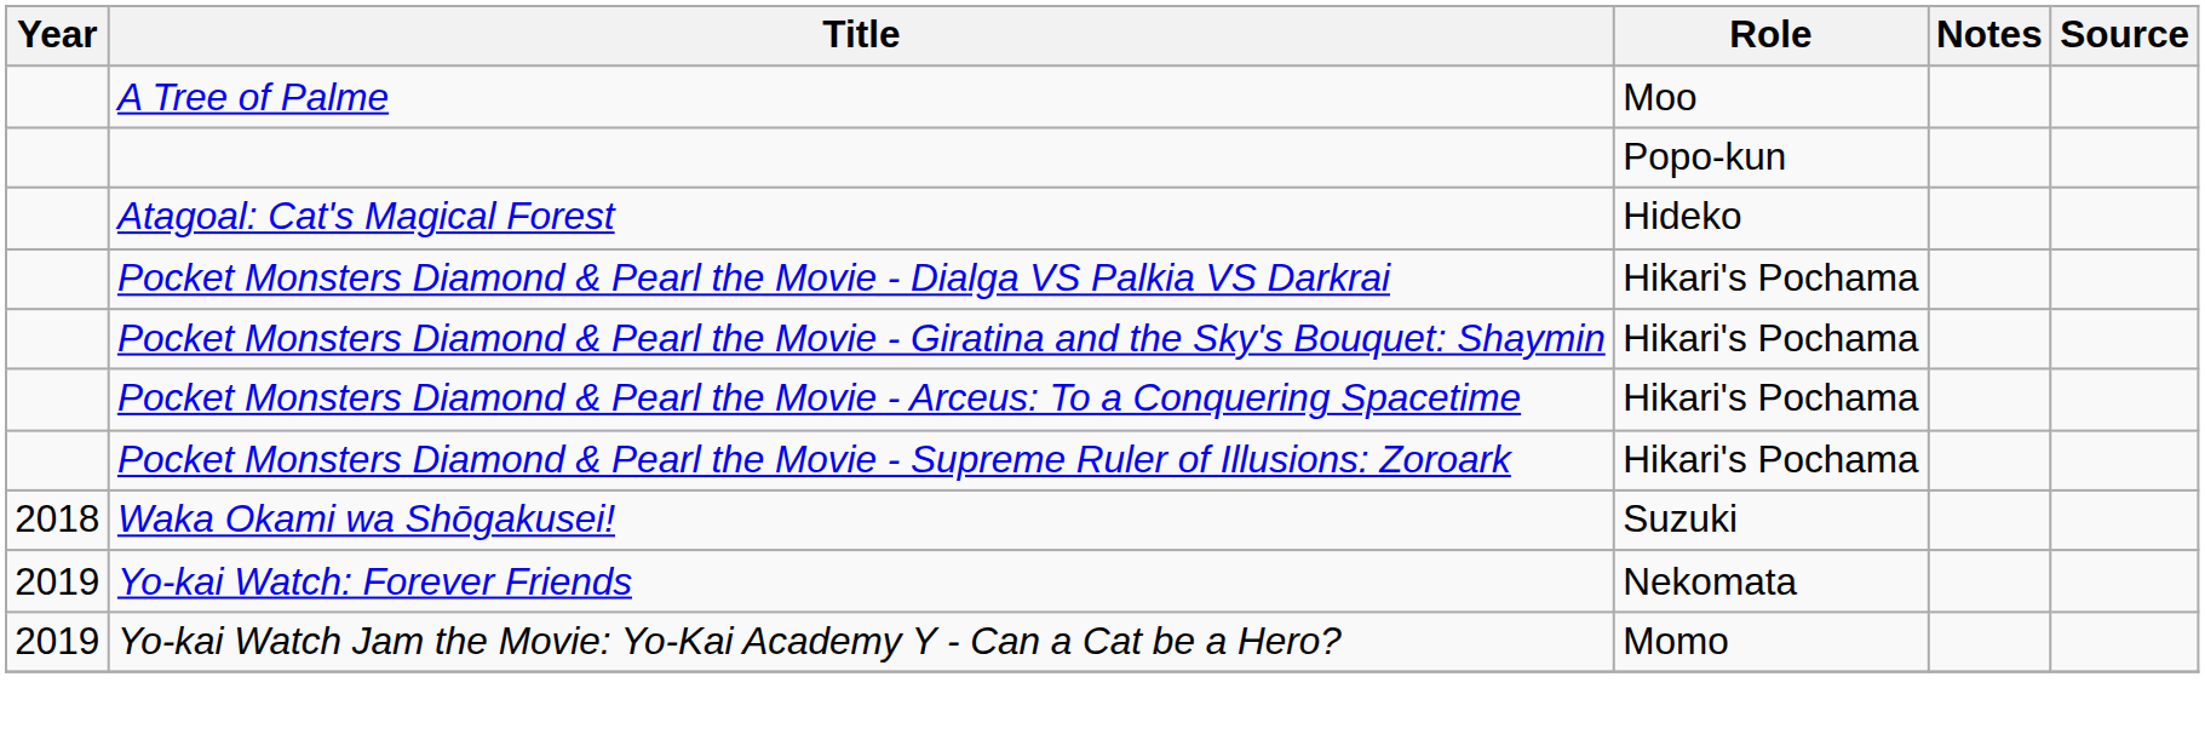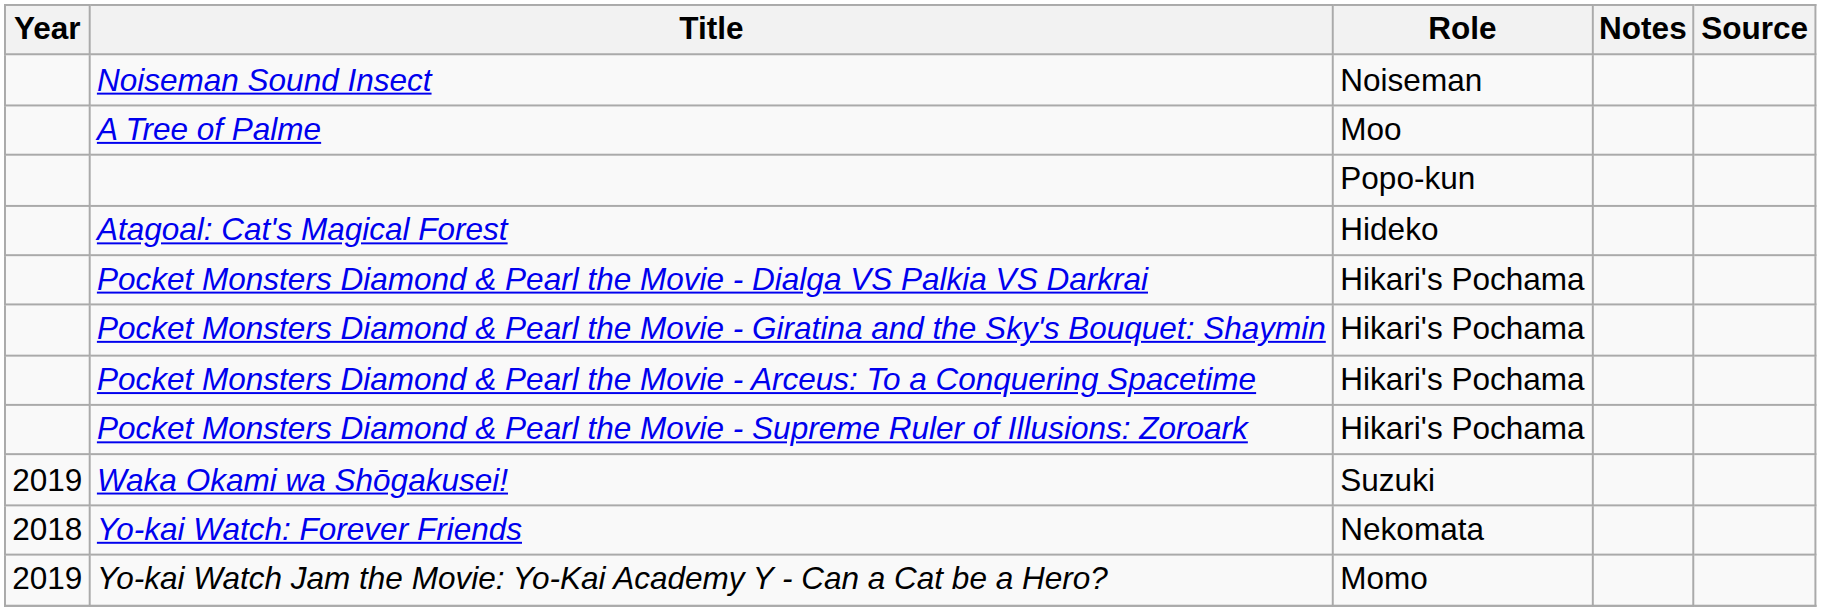 <table class="wikitable sortable plainrowheaders">
 <tr>
 <th>Year</th>
 <th>Title</th>
 <th>Role</th>
 <th class="unsortable">Notes</th>
 <th class="unsortable">Source</th>
+</tr>
+<tr>
+<td></td>
+<td><em><a href='#'>Noiseman Sound Insect</a></em></td>
+<td>Noiseman</td>
+<td></td>
+<td></td>
 </tr>
 <tr>
 <td></td>
 <td><em><a href='#'>A Tree of Palme</a></em></td>
 <td>Moo</td>
 <td></td>
 <td></td>
 </tr>
 <tr>
 <td></td>
 <td></td>
 <td>Popo-kun</td>
 <td></td>
 <td></td>
 </tr>
 <tr>
 <td></td>
 <td><em><a href='#'>Atagoal: Cat's Magical Forest</a></em></td>
 <td>Hideko</td>
 <td></td>
 <td></td>
 </tr>
 <tr>
 <td></td>
 <td><em><a href='#'>Pocket Monsters Diamond & Pearl the Movie - Dialga VS Palkia VS Darkrai</a></em></td>
 <td>Hikari's Pochama</td>
 <td></td>
 <td></td>
 </tr>
 <tr>
 <td></td>
 <td><em><a href='#'>Pocket Monsters Diamond & Pearl the Movie - Giratina and the Sky's Bouquet: Shaymin</a></em></td>
 <td>Hikari's Pochama</td>
 <td></td>
 <td></td>
 </tr>
 <tr>
 <td></td>
 <td><em><a href='#'>Pocket Monsters Diamond & Pearl the Movie - Arceus: To a Conquering Spacetime</a></em></td>
 <td>Hikari's Pochama</td>
 <td></td>
 <td></td>
 </tr>
 <tr>
 <td></td>
 <td><em><a href='#'>Pocket Monsters Diamond & Pearl the Movie - Supreme Ruler of Illusions: Zoroark</a></em></td>
 <td>Hikari's Pochama</td>
 <td></td>
 <td></td>
 </tr>
 <tr>
-<td>2018</td>
+<td>2019</td>
 <td><em><a href='#'>Waka Okami wa Shōgakusei!</a></em></td>
 <td>Suzuki</td>
 <td></td>
 <td></td>
 </tr>
 <tr>
-<td>2019</td>
+<td>2018</td>
 <td><em><a href='#'>Yo-kai Watch: Forever Friends</a></em></td>
 <td>Nekomata</td>
 <td></td>
 <td></td>
 </tr>
 <tr>
 <td>2019</td>
 <td><em>Yo-kai Watch Jam the Movie: Yo-Kai Academy Y - Can a Cat be a Hero?</em></td>
 <td>Momo</td>
 <td></td>
 <td></td>
 </tr>
 <tr>
 </tr>
 </table>
